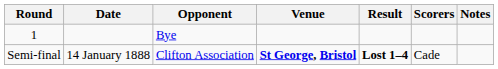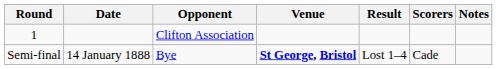 <table class="wikitable">
 <tr>
 <th>Round</th>
 <th>Date</th>
 <th>Opponent</th>
 <th>Venue</th>
 <th>Result</th>
 <th>Scorers</th>
 <th>Notes</th>
 </tr>
 <tr>
 <td style="text-align:center;">1</td>
 <td></td>
-<td><a href='#'>Bye</a></td>
+<td><a href='#'>Clifton Association</a></td>
 <td></td>
 <td></td>
 <td></td>
 <td></td>
 </tr>
 <tr>
 <td style="text-align:center;">Semi-final</td>
 <td>14 January 1888</td>
-<td><a href='#'>Clifton Association</a></td>
+<td><a href='#'>Bye</a></td>
 <td><strong><a href='#'>St George</a>, <a href='#'>Bristol</a></strong></td>
-<td><strong>Lost 1–4</strong></td>
+<td>Lost 1–4</td>
 <td>Cade</td>
 <td></td>
 </tr>
 </table>
